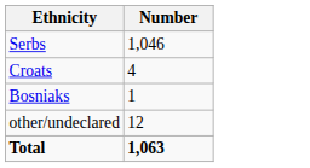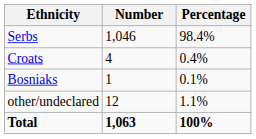 <table class="wikitable">
 <tr>
 <th width="100px">Ethnicity</th>
 <th width="80px">Number</th>
+<th width="80px">Percentage</th>
 </tr>
 <tr>
 <td><a href='#'>Serbs</a></td>
 <td>1,046</td>
+<td>98.4%</td>
 </tr>
 <tr>
 <td><a href='#'>Croats</a></td>
 <td>4</td>
+<td>0.4%</td>
 </tr>
 <tr>
 <td><a href='#'>Bosniaks</a></td>
 <td>1</td>
+<td>0.1%</td>
 </tr>
 <tr>
 <td>other/undeclared</td>
 <td>12</td>
+<td>1.1%</td>
 </tr>
 <tr>
 <td><strong>Total</strong></td>
 <td><strong>1,063</strong></td>
+<td><strong>100%</strong></td>
 </tr>
 </table>
